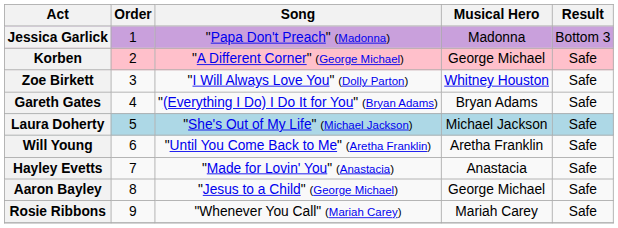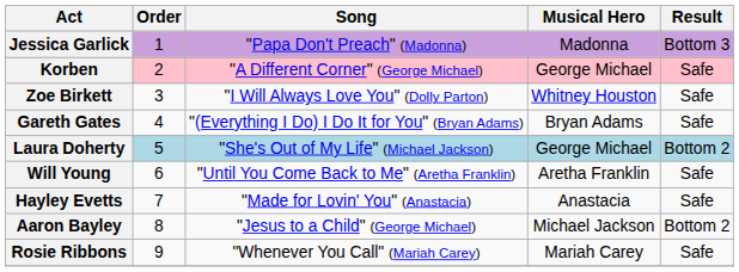 <table class="wikitable plainrowheaders" style="text-align:center;">
 <tr>
 <th scope="col">Act</th>
 <th scope="col">Order</th>
 <th scope="col">Song</th>
 <th scope="col">Musical Hero</th>
 <th scope="col">Result</th>
 </tr>
 <tr style = "background:#C9A0DC">
 <th scope="row">Jessica Garlick</th>
 <td>1</td>
 <td>"<a href='#'>Papa Don't Preach</a>"  <small>(<a href='#'>Madonna</a>)</small></td>
 <td>Madonna</td>
 <td>Bottom 3</td>
 </tr>
 <tr style = "background:pink">
 <th scope="row">Korben</th>
 <td>2</td>
 <td>"<a href='#'>A Different Corner</a>"  <small>(<a href='#'>George Michael</a>)</small></td>
 <td>George Michael</td>
 <td>Safe</td>
 </tr>
 <tr>
 <th scope="row">Zoe Birkett</th>
 <td>3</td>
 <td>"<a href='#'>I Will Always Love You</a>"  <small>(<a href='#'>Dolly Parton</a>)</small></td>
 <td><a href='#'>Whitney Houston</a></td>
 <td>Safe</td>
 </tr>
 <tr>
 <th scope="row">Gareth Gates</th>
 <td>4</td>
 <td>"<a href='#'>(Everything I Do) I Do It for You</a>"  <small>(<a href='#'>Bryan Adams</a>)</small></td>
 <td>Bryan Adams</td>
 <td>Safe</td>
 </tr>
 <tr style="background:lightblue;">
 <th scope="row">Laura Doherty</th>
 <td>5</td>
 <td>"<a href='#'>She's Out of My Life</a>"  <small>(<a href='#'>Michael Jackson</a>)</small></td>
-<td>Michael Jackson</td>
-<td>Safe</td>
+<td>George Michael</td>
+<td>Bottom 2</td>
 </tr>
 <tr>
 <th scope="row">Will Young</th>
 <td>6</td>
 <td>"<a href='#'>Until You Come Back to Me</a>"  <small>(<a href='#'>Aretha Franklin</a>)</small></td>
 <td>Aretha Franklin</td>
 <td>Safe</td>
 </tr>
 <tr>
 <th scope="row">Hayley Evetts</th>
 <td>7</td>
 <td>"<a href='#'>Made for Lovin' You</a>"  <small>(<a href='#'>Anastacia</a>)</small></td>
 <td>Anastacia</td>
 <td>Safe</td>
 </tr>
 <tr>
 <th scope="row">Aaron Bayley</th>
 <td>8</td>
 <td>"<a href='#'>Jesus to a Child</a>"  <small>(<a href='#'>George Michael</a>)</small></td>
-<td>George Michael</td>
-<td>Safe</td>
+<td>Michael Jackson</td>
+<td>Bottom 2</td>
 </tr>
 <tr>
 <th scope="row">Rosie Ribbons</th>
 <td>9</td>
 <td>"Whenever You Call"  <small>(<a href='#'>Mariah Carey</a>)</small></td>
 <td>Mariah Carey</td>
 <td>Safe</td>
 </tr>
 <tr>
 </tr>
 </table>
